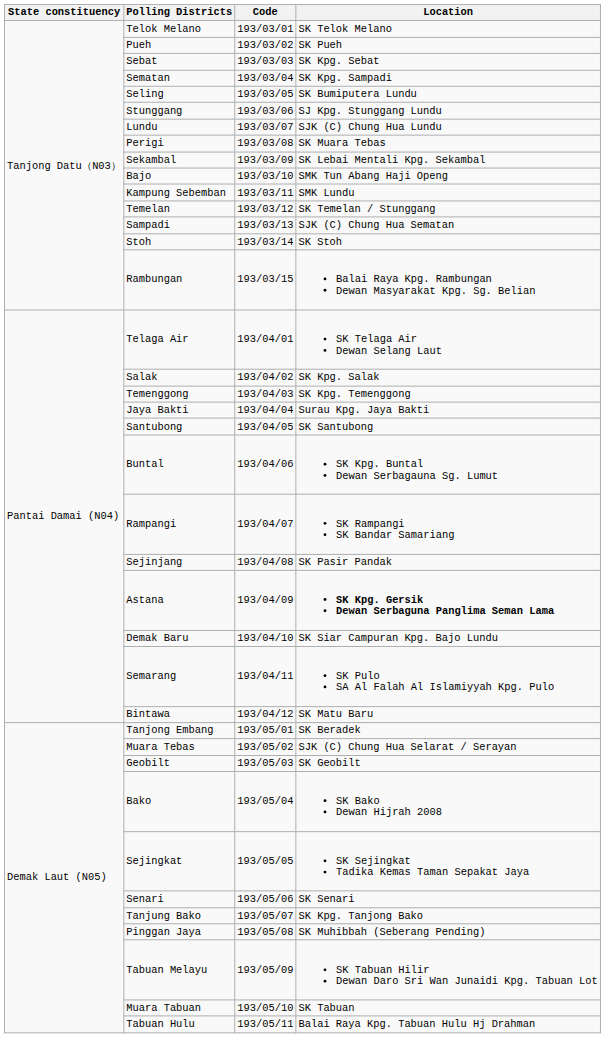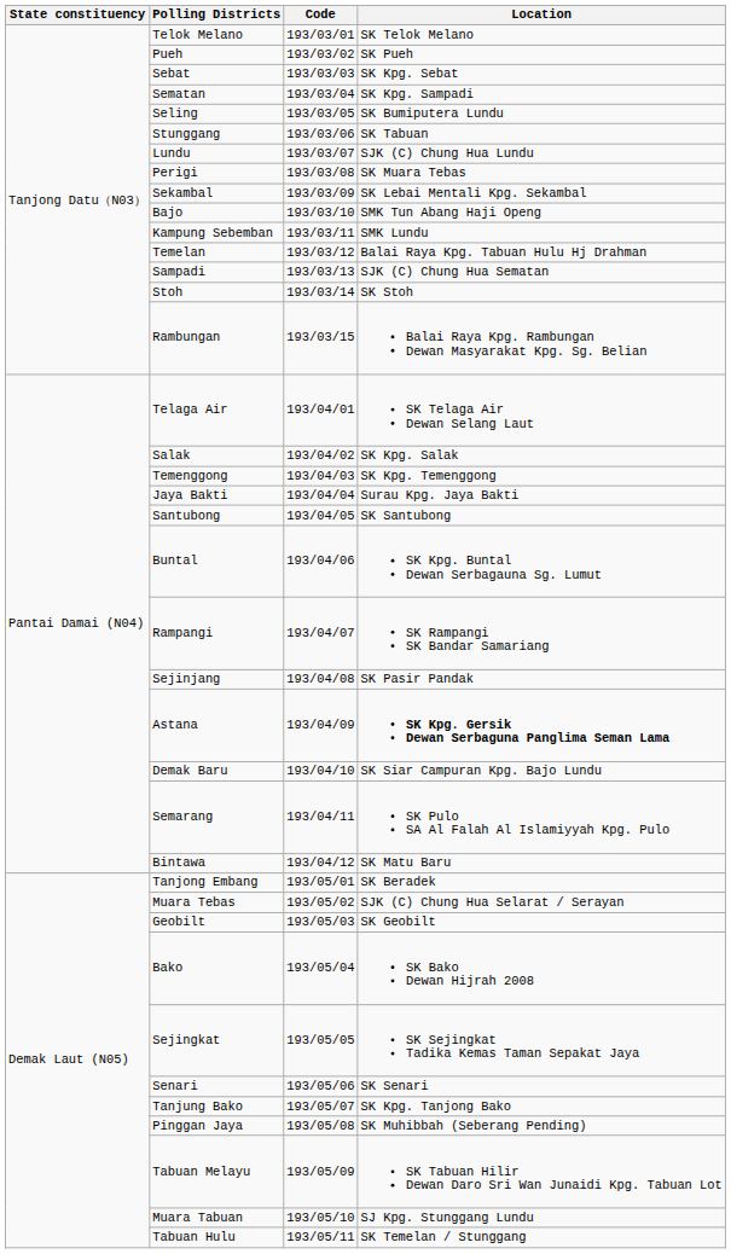 <table class="wikitable sortable mw-collapsible" style="white-space:nowrap;font-size:85%">
 <tr>
 <th>State constituency</th>
 <th>Polling Districts</th>
 <th>Code</th>
 <th>Location</th>
 </tr>
 <tr>
 <td rowspan="15">Tanjong Datu（N03）</td>
 <td>Telok Melano</td>
 <td>193/03/01</td>
 <td>SK Telok Melano</td>
 </tr>
 <tr>
 <td>Pueh</td>
 <td>193/03/02</td>
 <td>SK Pueh</td>
 </tr>
 <tr>
 <td>Sebat</td>
 <td>193/03/03</td>
 <td>SK Kpg. Sebat</td>
 </tr>
 <tr>
 <td>Sematan</td>
 <td>193/03/04</td>
 <td>SK Kpg. Sampadi</td>
 </tr>
 <tr>
 <td>Seling</td>
 <td>193/03/05</td>
 <td>SK Bumiputera Lundu</td>
 </tr>
 <tr>
 <td>Stunggang</td>
 <td>193/03/06</td>
-<td>SJ Kpg. Stunggang Lundu</td>
+<td>SK Tabuan</td>
 </tr>
 <tr>
 <td>Lundu</td>
 <td>193/03/07</td>
 <td>SJK (C) Chung Hua Lundu</td>
 </tr>
 <tr>
 <td>Perigi</td>
 <td>193/03/08</td>
 <td>SK Muara Tebas</td>
 </tr>
 <tr>
 <td>Sekambal</td>
 <td>193/03/09</td>
 <td>SK Lebai Mentali Kpg. Sekambal</td>
 </tr>
 <tr>
 <td>Bajo</td>
 <td>193/03/10</td>
 <td>SMK Tun Abang Haji Openg</td>
 </tr>
 <tr>
 <td>Kampung Sebemban</td>
 <td>193/03/11</td>
 <td>SMK Lundu</td>
 </tr>
 <tr>
 <td>Temelan</td>
 <td>193/03/12</td>
-<td>SK Temelan / Stunggang</td>
+<td>Balai Raya Kpg. Tabuan Hulu Hj Drahman</td>
 </tr>
 <tr>
 <td>Sampadi</td>
 <td>193/03/13</td>
 <td>SJK (C) Chung Hua Sematan</td>
 </tr>
 <tr>
 <td>Stoh</td>
 <td>193/03/14</td>
 <td>SK Stoh</td>
 </tr>
 <tr>
 <td>Rambungan</td>
 <td>193/03/15</td>
 <td><br><ul><li>Balai Raya Kpg. Rambungan</li><li>Dewan Masyarakat Kpg. Sg. Belian</li></ul></td>
 </tr>
 <tr>
 <td rowspan="12">Pantai Damai (N04)</td>
 <td>Telaga Air</td>
 <td>193/04/01</td>
 <td><br><ul><li>SK Telaga Air</li><li>Dewan Selang Laut</li></ul></td>
 </tr>
 <tr>
 <td>Salak</td>
 <td>193/04/02</td>
 <td>SK Kpg. Salak</td>
 </tr>
 <tr>
 <td>Temenggong</td>
 <td>193/04/03</td>
 <td>SK Kpg. Temenggong</td>
 </tr>
 <tr>
 <td>Jaya Bakti</td>
 <td>193/04/04</td>
 <td>Surau Kpg. Jaya Bakti</td>
 </tr>
 <tr>
 <td>Santubong</td>
 <td>193/04/05</td>
 <td>SK Santubong</td>
 </tr>
 <tr>
 <td>Buntal</td>
 <td>193/04/06</td>
 <td><br><ul><li>SK Kpg. Buntal</li><li>Dewan Serbagauna Sg. Lumut</li></ul></td>
 </tr>
 <tr>
 <td>Rampangi</td>
 <td>193/04/07</td>
 <td><br><ul><li>SK Rampangi</li><li>SK  Bandar Samariang</li></ul></td>
 </tr>
 <tr>
 <td>Sejinjang</td>
 <td>193/04/08</td>
 <td>SK Pasir Pandak</td>
 </tr>
 <tr>
 <td>Astana</td>
 <td>193/04/09</td>
 <td><strong><br><ul><li>SK Kpg. Gersik</li><li>Dewan Serbaguna Panglima Seman Lama</li></ul></strong></td>
 </tr>
 <tr>
 <td>Demak Baru</td>
 <td>193/04/10</td>
 <td>SK Siar Campuran Kpg. Bajo Lundu</td>
 </tr>
 <tr>
 <td>Semarang</td>
 <td>193/04/11</td>
 <td><br><ul><li>SK Pulo</li><li>SA Al Falah Al Islamiyyah Kpg. Pulo</li></ul></td>
 </tr>
 <tr>
 <td>Bintawa</td>
 <td>193/04/12</td>
 <td>SK Matu Baru</td>
 </tr>
 <tr>
 <td rowspan="11">Demak Laut (N05)</td>
 <td>Tanjong Embang</td>
 <td>193/05/01</td>
 <td>SK Beradek</td>
 </tr>
 <tr>
 <td>Muara Tebas</td>
 <td>193/05/02</td>
 <td>SJK (C) Chung Hua Selarat / Serayan</td>
 </tr>
 <tr>
 <td>Geobilt</td>
 <td>193/05/03</td>
 <td>SK Geobilt</td>
 </tr>
 <tr>
 <td>Bako</td>
 <td>193/05/04</td>
 <td><br><ul><li>SK Bako</li><li>Dewan Hijrah 2008</li></ul></td>
 </tr>
 <tr>
 <td>Sejingkat</td>
 <td>193/05/05</td>
 <td><br><ul><li>SK Sejingkat</li><li>Tadika Kemas Taman Sepakat Jaya</li></ul></td>
 </tr>
 <tr>
 <td>Senari</td>
 <td>193/05/06</td>
 <td>SK Senari</td>
 </tr>
 <tr>
 <td>Tanjung Bako</td>
 <td>193/05/07</td>
 <td>SK Kpg. Tanjong Bako</td>
 </tr>
 <tr>
 <td>Pinggan Jaya</td>
 <td>193/05/08</td>
 <td>SK Muhibbah (Seberang Pending)</td>
 </tr>
 <tr>
 <td>Tabuan Melayu</td>
 <td>193/05/09</td>
 <td><br><ul><li>SK Tabuan Hilir</li><li>Dewan Daro Sri Wan Junaidi Kpg. Tabuan Lot</li></ul></td>
 </tr>
 <tr>
 <td>Muara Tabuan</td>
 <td>193/05/10</td>
-<td>SK Tabuan</td>
+<td>SJ Kpg. Stunggang Lundu</td>
 </tr>
 <tr>
 <td>Tabuan Hulu</td>
 <td>193/05/11</td>
-<td>Balai Raya Kpg. Tabuan Hulu Hj Drahman</td>
+<td>SK Temelan / Stunggang</td>
 </tr>
 </table>
